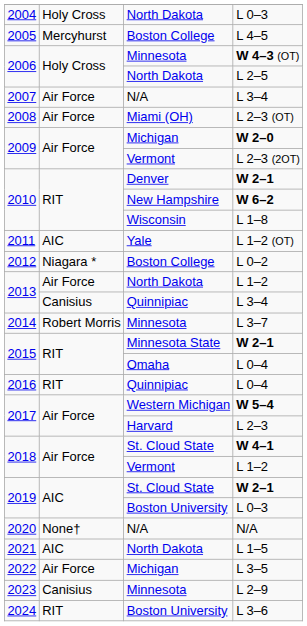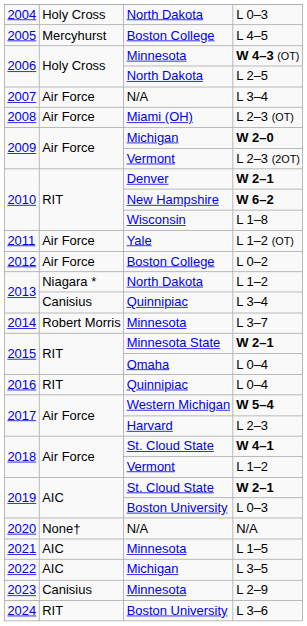 <table border=1 class=wikitable>
 <tr>
 </tr>
 <tr>
 <td><a href='#'>2004</a></td>
 <td>Holy Cross</td>
 <td><a href='#'>North Dakota</a></td>
 <td>L 0–3</td>
 </tr>
 <tr>
 <td><a href='#'>2005</a></td>
 <td>Mercyhurst</td>
 <td><a href='#'>Boston College</a></td>
 <td>L 4–5</td>
 </tr>
 <tr>
 <td rowspan=2><a href='#'>2006</a></td>
 <td rowspan=2>Holy Cross</td>
 <td><a href='#'>Minnesota</a></td>
 <td><strong>W 4–3</strong> <small>(OT)</small></td>
 </tr>
 <tr>
 <td><a href='#'>North Dakota</a></td>
 <td>L 2–5</td>
 </tr>
 <tr>
 <td><a href='#'>2007</a></td>
 <td>Air Force</td>
 <td>N/A</td>
 <td>L 3–4</td>
 </tr>
 <tr>
 <td><a href='#'>2008</a></td>
 <td>Air Force</td>
 <td><a href='#'>Miami (OH)</a></td>
 <td>L 2–3 <small>(OT)</small></td>
 </tr>
 <tr>
 <td rowspan=2><a href='#'>2009</a></td>
 <td rowspan=2>Air Force</td>
 <td><a href='#'>Michigan</a></td>
 <td><strong>W 2–0</strong></td>
 </tr>
 <tr>
 <td><a href='#'>Vermont</a></td>
 <td>L 2–3 <small>(2OT)</small></td>
 </tr>
 <tr>
 <td rowspan=3><a href='#'>2010</a></td>
 <td rowspan=3>RIT</td>
 <td><a href='#'>Denver</a></td>
 <td><strong>W 2–1</strong></td>
 </tr>
 <tr>
 <td><a href='#'>New Hampshire</a></td>
 <td><strong>W 6–2</strong></td>
 </tr>
 <tr>
 <td><a href='#'>Wisconsin</a></td>
 <td>L 1–8</td>
 </tr>
 <tr>
 <td><a href='#'>2011</a></td>
-<td>AIC</td>
+<td>Air Force</td>
 <td><a href='#'>Yale</a></td>
 <td>L 1–2 <small>(OT)</small></td>
 </tr>
 <tr>
 <td><a href='#'>2012</a></td>
-<td>Niagara *</td>
+<td>Air Force</td>
 <td><a href='#'>Boston College</a></td>
 <td>L 0–2</td>
 </tr>
 <tr>
 <td rowspan=2><a href='#'>2013</a></td>
-<td>Air Force</td>
+<td>Niagara *</td>
 <td><a href='#'>North Dakota</a></td>
 <td>L 1–2</td>
 </tr>
 <tr>
 <td>Canisius</td>
 <td><a href='#'>Quinnipiac</a></td>
 <td>L 3–4</td>
 </tr>
 <tr>
 <td><a href='#'>2014</a></td>
 <td>Robert Morris</td>
 <td><a href='#'>Minnesota</a></td>
 <td>L 3–7</td>
 </tr>
 <tr>
 <td rowspan=2><a href='#'>2015</a></td>
 <td rowspan=2>RIT</td>
 <td><a href='#'>Minnesota State</a></td>
 <td><strong>W 2–1</strong></td>
 </tr>
 <tr>
 <td><a href='#'>Omaha</a></td>
 <td>L 0–4</td>
 </tr>
 <tr>
 <td><a href='#'>2016</a></td>
 <td>RIT</td>
 <td><a href='#'>Quinnipiac</a></td>
 <td>L 0–4</td>
 </tr>
 <tr>
 <td rowspan="2"><a href='#'>2017</a></td>
 <td rowspan="2">Air Force</td>
 <td><a href='#'>Western Michigan</a></td>
 <td><strong>W 5–4</strong></td>
 </tr>
 <tr>
 <td><a href='#'>Harvard</a></td>
 <td>L 2–3</td>
 </tr>
 <tr>
 <td rowspan="2"><a href='#'>2018</a></td>
 <td rowspan="2">Air Force</td>
 <td><a href='#'>St. Cloud State</a></td>
 <td><strong>W 4–1</strong></td>
 </tr>
 <tr>
 <td><a href='#'>Vermont</a></td>
 <td>L 1–2</td>
 </tr>
 <tr>
 <td rowspan="2"><a href='#'>2019</a></td>
 <td rowspan="2">AIC</td>
 <td><a href='#'>St. Cloud State</a></td>
 <td><strong>W 2–1</strong></td>
 </tr>
 <tr>
 <td><a href='#'>Boston University</a></td>
 <td>L 0–3</td>
 </tr>
 <tr>
 <td><a href='#'>2020</a></td>
 <td>None†</td>
 <td>N/A</td>
 <td>N/A</td>
 </tr>
 <tr>
 <td><a href='#'>2021</a></td>
 <td>AIC</td>
-<td><a href='#'>North Dakota</a></td>
+<td><a href='#'>Minnesota</a></td>
 <td>L 1–5</td>
 </tr>
 <tr>
 <td><a href='#'>2022</a></td>
-<td>Air Force</td>
+<td>AIC</td>
 <td><a href='#'>Michigan</a></td>
 <td>L 3–5</td>
 </tr>
 <tr>
 <td><a href='#'>2023</a></td>
 <td>Canisius</td>
 <td><a href='#'>Minnesota</a></td>
 <td>L 2–9</td>
 </tr>
 <tr>
 <td><a href='#'>2024</a></td>
 <td>RIT</td>
 <td><a href='#'>Boston University</a></td>
 <td>L 3–6</td>
 </tr>
 </table>
